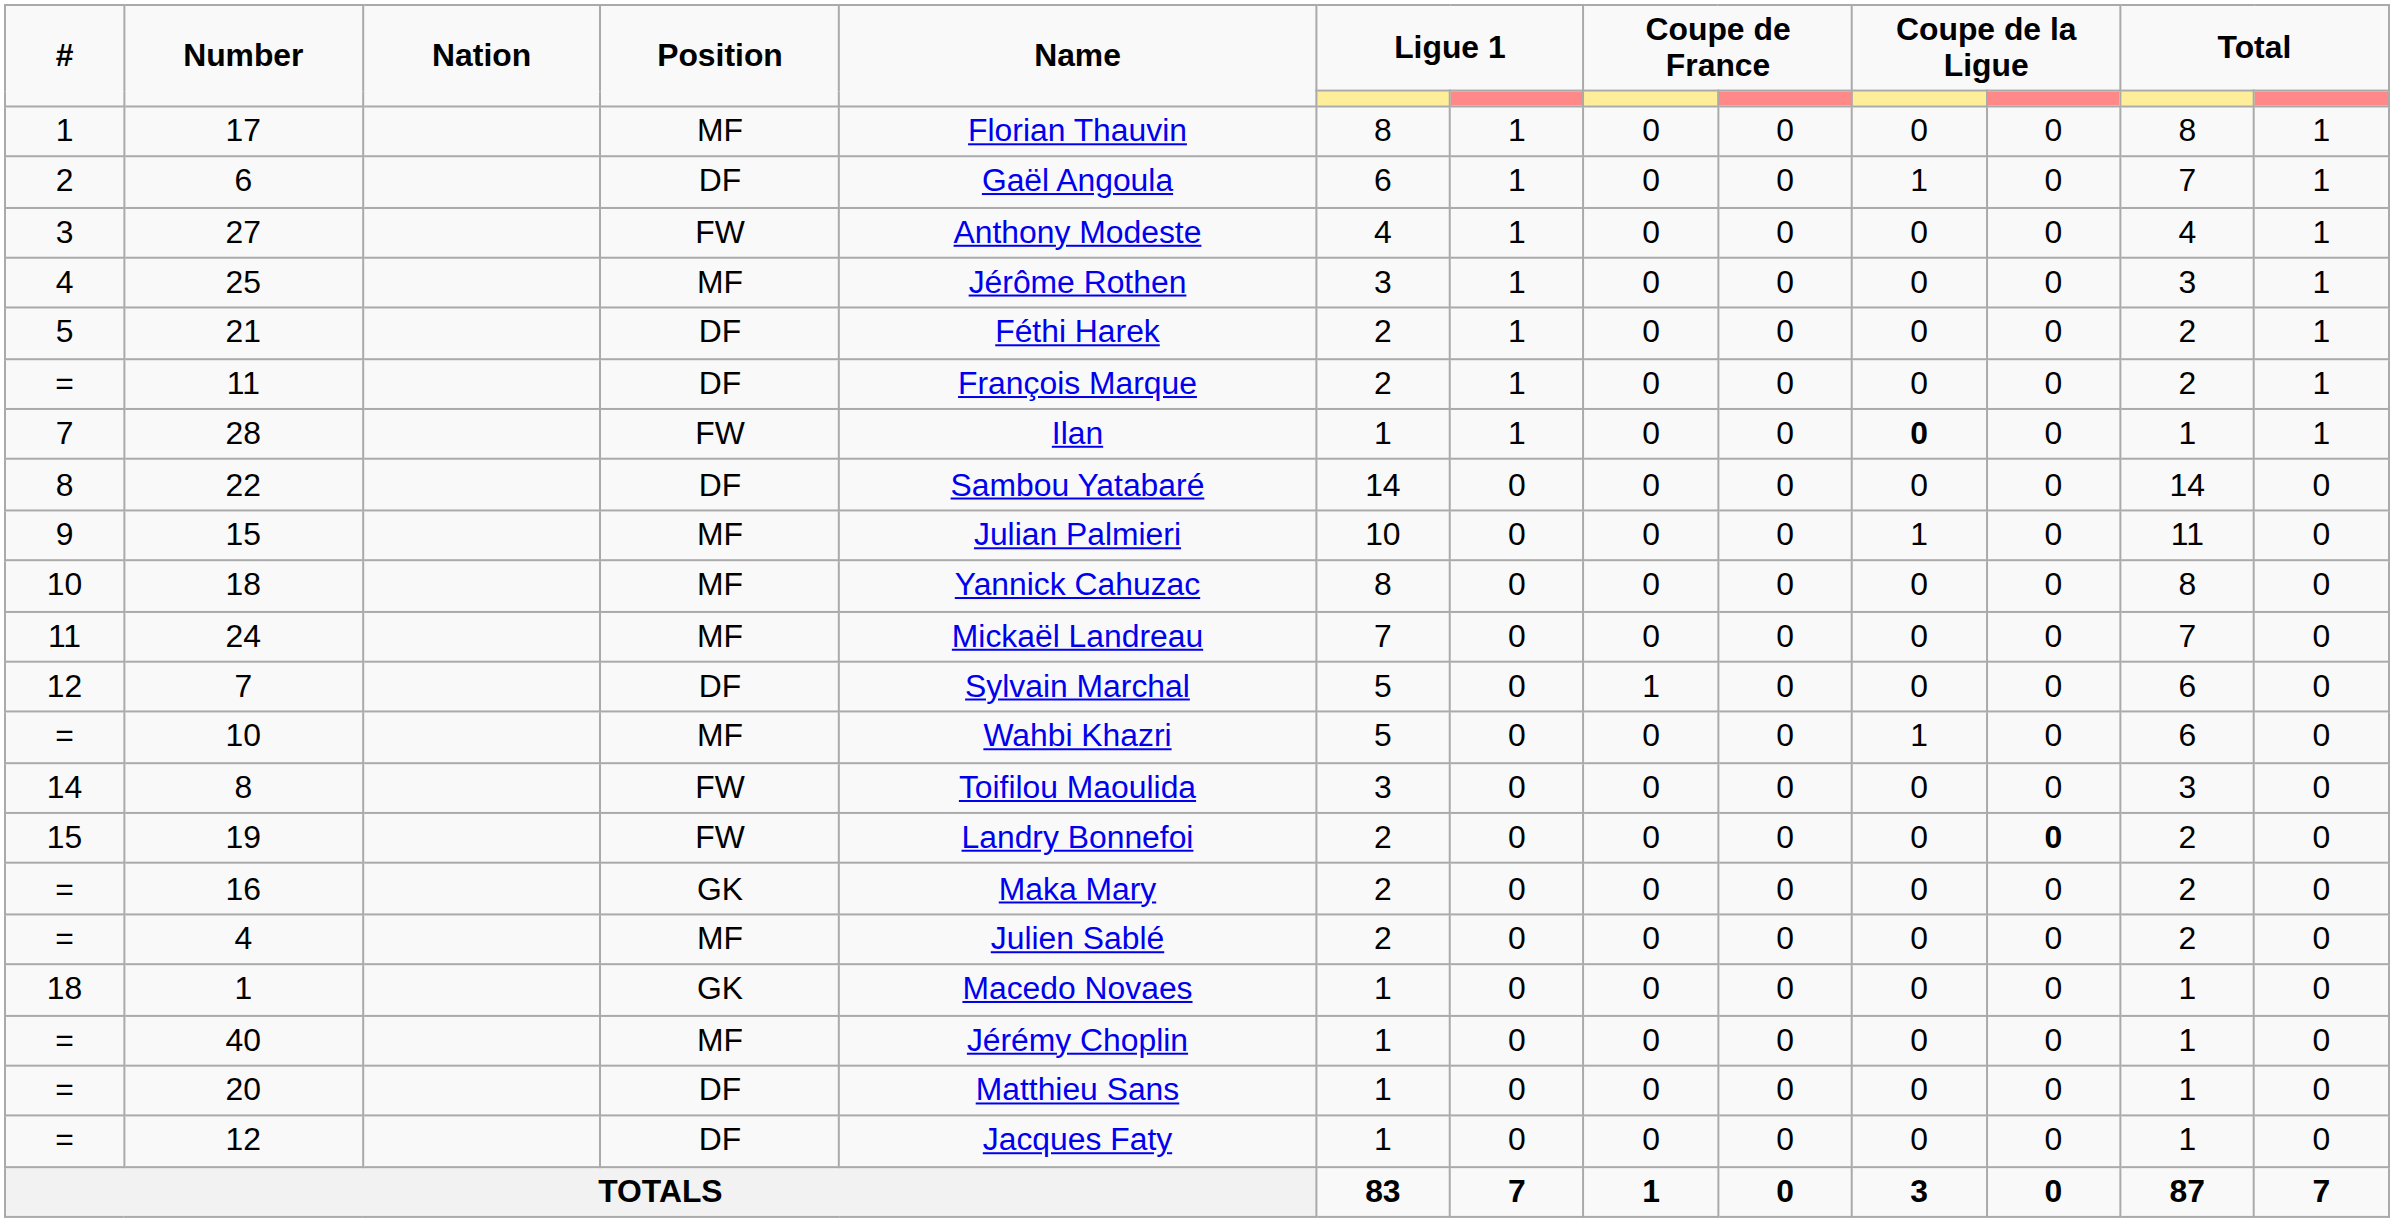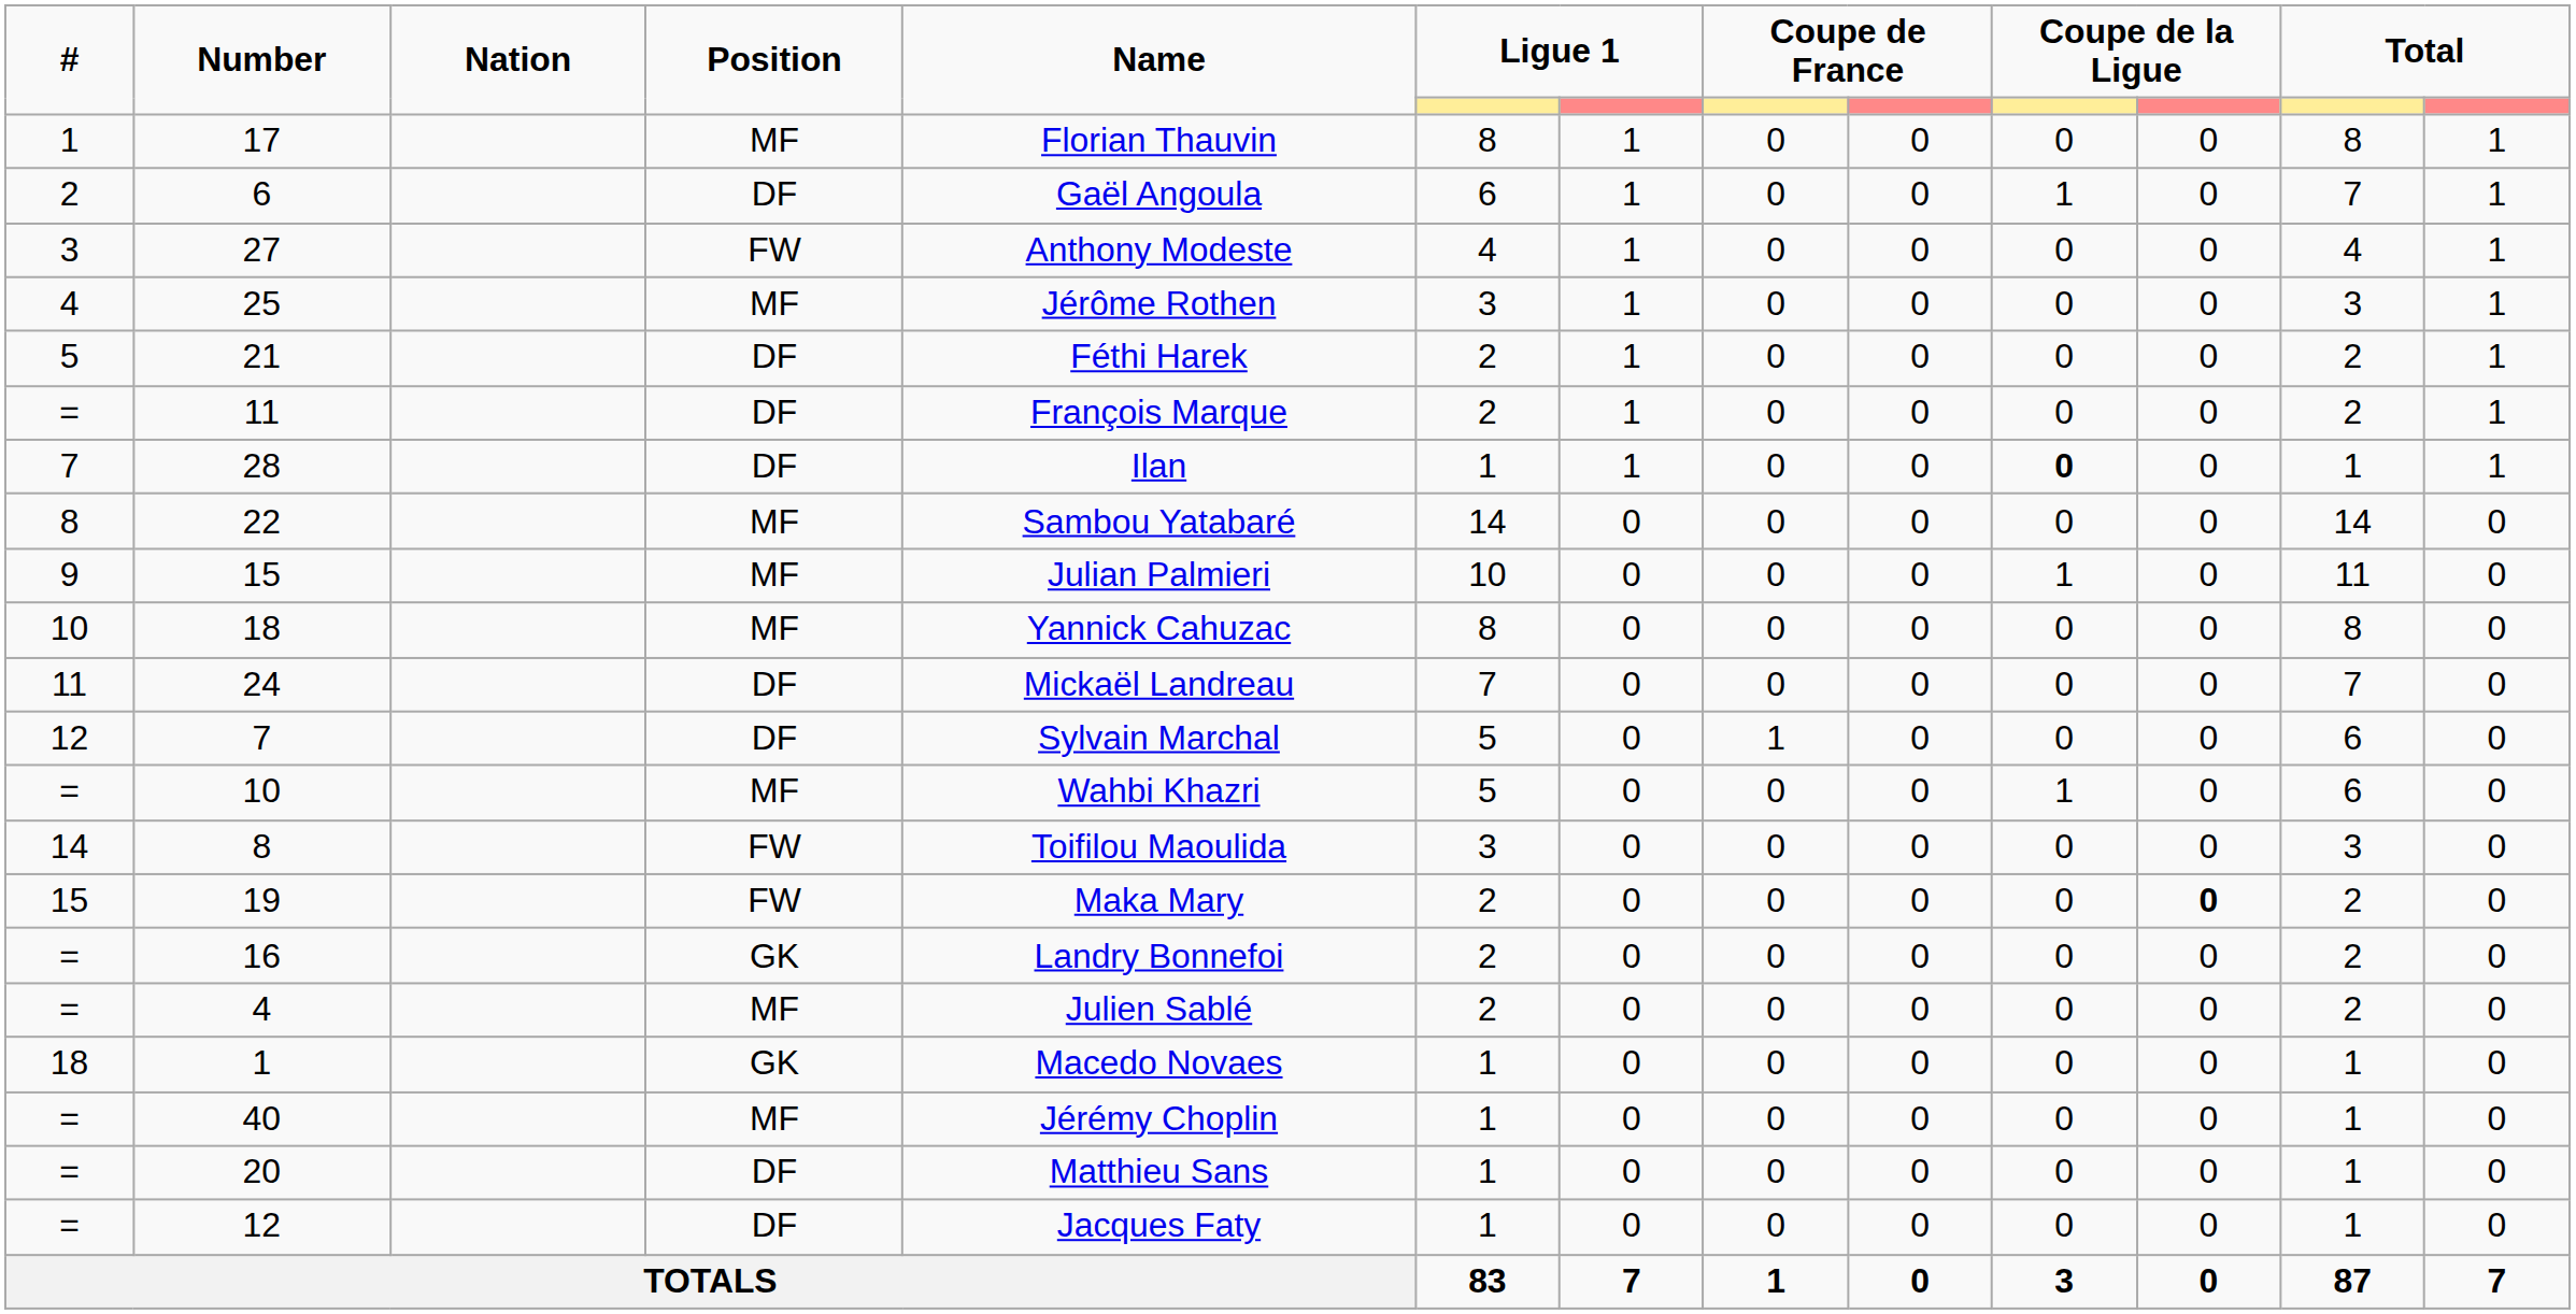 <table class="wikitable" style="font-size: 100%; text-align: center;">
 <tr>
 <td rowspan="2" width="5%" align="center"><strong>#</strong></td>
 <td rowspan="2" width="10%" align="center"><strong>Number</strong></td>
 <td rowspan="2" width="10%" align="center"><strong>Nation</strong></td>
 <td rowspan="2" width="10%" align="center"><strong>Position</strong></td>
 <td rowspan="2" width="20%" align="center"><strong>Name</strong></td>
 <td colspan="2" align="center"><strong>Ligue 1</strong></td>
 <td colspan="2" align="center"><strong>Coupe de France</strong></td>
 <td colspan="2" align="center"><strong>Coupe de la Ligue</strong></td>
 <td colspan="2" align="center"><strong>Total</strong></td>
 </tr>
 <tr>
 <th width=60 style="background: #FFEE99"></th>
 <th width=60 style="background: #FF8888"></th>
 <th width=60 style="background: #FFEE99"></th>
 <th width=60 style="background: #FF8888"></th>
 <th width=60 style="background: #FFEE99"></th>
 <th width=60 style="background: #FF8888"></th>
 <th width=60 style="background: #FFEE99"></th>
 <th width=60 style="background: #FF8888"></th>
 </tr>
 <tr>
 <td>1</td>
 <td>17</td>
 <td></td>
 <td>MF</td>
 <td><a href='#'>Florian Thauvin</a></td>
 <td>8</td>
 <td>1</td>
 <td>0</td>
 <td>0</td>
 <td>0</td>
 <td>0</td>
 <td>8</td>
 <td>1</td>
 </tr>
 <tr>
 <td>2</td>
 <td>6</td>
 <td></td>
 <td>DF</td>
 <td><a href='#'>Gaël Angoula</a></td>
 <td>6</td>
 <td>1</td>
 <td>0</td>
 <td>0</td>
 <td>1</td>
 <td>0</td>
 <td>7</td>
 <td>1</td>
 </tr>
 <tr>
 <td>3</td>
 <td>27</td>
 <td></td>
 <td>FW</td>
 <td><a href='#'>Anthony Modeste</a></td>
 <td>4</td>
 <td>1</td>
 <td>0</td>
 <td>0</td>
 <td>0</td>
 <td>0</td>
 <td>4</td>
 <td>1</td>
 </tr>
 <tr>
 <td>4</td>
 <td>25</td>
 <td></td>
 <td>MF</td>
 <td><a href='#'>Jérôme Rothen</a></td>
 <td>3</td>
 <td>1</td>
 <td>0</td>
 <td>0</td>
 <td>0</td>
 <td>0</td>
 <td>3</td>
 <td>1</td>
 </tr>
 <tr>
 <td>5</td>
 <td>21</td>
 <td></td>
 <td>DF</td>
 <td><a href='#'>Féthi Harek</a></td>
 <td>2</td>
 <td>1</td>
 <td>0</td>
 <td>0</td>
 <td>0</td>
 <td>0</td>
 <td>2</td>
 <td>1</td>
 </tr>
 <tr>
 <td>=</td>
 <td>11</td>
 <td></td>
 <td>DF</td>
 <td><a href='#'>François Marque</a></td>
 <td>2</td>
 <td>1</td>
 <td>0</td>
 <td>0</td>
 <td>0</td>
 <td>0</td>
 <td>2</td>
 <td>1</td>
 </tr>
 <tr>
 <td>7</td>
 <td>28</td>
 <td></td>
-<td>FW</td>
+<td>DF</td>
 <td><a href='#'>Ilan</a></td>
 <td>1</td>
 <td>1</td>
 <td>0</td>
 <td>0</td>
 <td><strong>0</strong></td>
 <td>0</td>
 <td>1</td>
 <td>1</td>
 </tr>
 <tr>
 <td>8</td>
 <td>22</td>
 <td></td>
-<td>DF</td>
+<td>MF</td>
 <td><a href='#'>Sambou Yatabaré</a></td>
 <td>14</td>
 <td>0</td>
 <td>0</td>
 <td>0</td>
 <td>0</td>
 <td>0</td>
 <td>14</td>
 <td>0</td>
 </tr>
 <tr>
 <td>9</td>
 <td>15</td>
 <td></td>
 <td>MF</td>
 <td><a href='#'>Julian Palmieri</a></td>
 <td>10</td>
 <td>0</td>
 <td>0</td>
 <td>0</td>
 <td>1</td>
 <td>0</td>
 <td>11</td>
 <td>0</td>
 </tr>
 <tr>
 <td>10</td>
 <td>18</td>
 <td></td>
 <td>MF</td>
 <td><a href='#'>Yannick Cahuzac</a></td>
 <td>8</td>
 <td>0</td>
 <td>0</td>
 <td>0</td>
 <td>0</td>
 <td>0</td>
 <td>8</td>
 <td>0</td>
 </tr>
 <tr>
 <td>11</td>
 <td>24</td>
 <td></td>
-<td>MF</td>
+<td>DF</td>
 <td><a href='#'>Mickaël Landreau</a></td>
 <td>7</td>
 <td>0</td>
 <td>0</td>
 <td>0</td>
 <td>0</td>
 <td>0</td>
 <td>7</td>
 <td>0</td>
 </tr>
 <tr>
 <td>12</td>
 <td>7</td>
 <td></td>
 <td>DF</td>
 <td><a href='#'>Sylvain Marchal</a></td>
 <td>5</td>
 <td>0</td>
 <td>1</td>
 <td>0</td>
 <td>0</td>
 <td>0</td>
 <td>6</td>
 <td>0</td>
 </tr>
 <tr>
 <td>=</td>
 <td>10</td>
 <td></td>
 <td>MF</td>
 <td><a href='#'>Wahbi Khazri</a></td>
 <td>5</td>
 <td>0</td>
 <td>0</td>
 <td>0</td>
 <td>1</td>
 <td>0</td>
 <td>6</td>
 <td>0</td>
 </tr>
 <tr>
 <td>14</td>
 <td>8</td>
 <td></td>
 <td>FW</td>
 <td><a href='#'>Toifilou Maoulida</a></td>
 <td>3</td>
 <td>0</td>
 <td>0</td>
 <td>0</td>
 <td>0</td>
 <td>0</td>
 <td>3</td>
 <td>0</td>
 </tr>
 <tr>
 <td>15</td>
 <td>19</td>
 <td></td>
 <td>FW</td>
-<td><a href='#'>Landry Bonnefoi</a></td>
+<td><a href='#'>Maka Mary</a></td>
 <td>2</td>
 <td>0</td>
 <td>0</td>
 <td>0</td>
 <td>0</td>
 <td><strong>0</strong></td>
 <td>2</td>
 <td>0</td>
 </tr>
 <tr>
 <td>=</td>
 <td>16</td>
 <td></td>
 <td>GK</td>
-<td><a href='#'>Maka Mary</a></td>
+<td><a href='#'>Landry Bonnefoi</a></td>
 <td>2</td>
 <td>0</td>
 <td>0</td>
 <td>0</td>
 <td>0</td>
 <td>0</td>
 <td>2</td>
 <td>0</td>
 </tr>
 <tr>
 <td>=</td>
 <td>4</td>
 <td></td>
 <td>MF</td>
 <td><a href='#'>Julien Sablé</a></td>
 <td>2</td>
 <td>0</td>
 <td>0</td>
 <td>0</td>
 <td>0</td>
 <td>0</td>
 <td>2</td>
 <td>0</td>
 </tr>
 <tr>
 <td>18</td>
 <td>1</td>
 <td></td>
 <td>GK</td>
 <td><a href='#'>Macedo Novaes</a></td>
 <td>1</td>
 <td>0</td>
 <td>0</td>
 <td>0</td>
 <td>0</td>
 <td>0</td>
 <td>1</td>
 <td>0</td>
 </tr>
 <tr>
 <td>=</td>
 <td>40</td>
 <td></td>
 <td>MF</td>
 <td><a href='#'>Jérémy Choplin</a></td>
 <td>1</td>
 <td>0</td>
 <td>0</td>
 <td>0</td>
 <td>0</td>
 <td>0</td>
 <td>1</td>
 <td>0</td>
 </tr>
 <tr>
 <td>=</td>
 <td>20</td>
 <td></td>
 <td>DF</td>
 <td><a href='#'>Matthieu Sans</a></td>
 <td>1</td>
 <td>0</td>
 <td>0</td>
 <td>0</td>
 <td>0</td>
 <td>0</td>
 <td>1</td>
 <td>0</td>
 </tr>
 <tr>
 <td>=</td>
 <td>12</td>
 <td></td>
 <td>DF</td>
 <td><a href='#'>Jacques Faty</a></td>
 <td>1</td>
 <td>0</td>
 <td>0</td>
 <td>0</td>
 <td>0</td>
 <td>0</td>
 <td>1</td>
 <td>0</td>
 </tr>
 <tr>
 <th colspan="5">TOTALS</th>
 <td><strong>83</strong></td>
 <td><strong>7</strong></td>
 <td><strong>1</strong></td>
 <td><strong>0</strong></td>
 <td><strong>3</strong></td>
 <td><strong>0</strong></td>
 <td><strong>87</strong></td>
 <td><strong>7</strong></td>
 </tr>
 </table>
